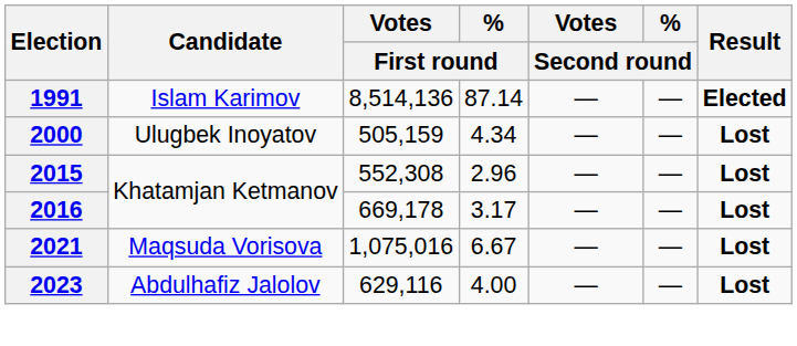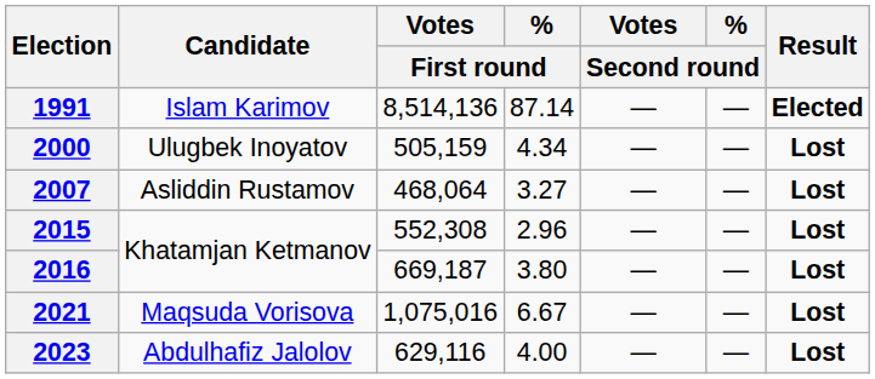 <table class=wikitable style=text-align:center>
 <tr>
 <th rowspan="2"><strong>Election</strong></th>
 <th rowspan="2">Candidate</th>
 <th><strong>Votes</strong></th>
 <th><strong>%</strong></th>
 <th><strong>Votes</strong></th>
 <th><strong>%</strong></th>
 <th rowspan="2"><strong>Result</strong></th>
 </tr>
 <tr>
 <th colspan="2"><strong>First round</strong></th>
 <th colspan="2"><strong>Second round</strong></th>
 </tr>
 <tr>
 <th><a href='#'>1991</a></th>
 <td><a href='#'>Islam Karimov</a></td>
 <td>8,514,136</td>
 <td>87.14</td>
 <td>—</td>
 <td>—</td>
 <td><strong>Elected</strong> </td>
 </tr>
 <tr>
 <th><a href='#'>2000</a></th>
 <td>Ulugbek Inoyatov</td>
 <td>505,159</td>
 <td>4.34</td>
 <td>—</td>
 <td>—</td>
 <td><strong>Lost</strong> </td>
 </tr>
 <tr>
+<th><a href='#'>2007</a></th>
+<td>Asliddin Rustamov</td>
+<td>468,064</td>
+<td>3.27</td>
+<td>—</td>
+<td>—</td>
+<td><strong>Lost</strong> </td>
+</tr>
+<tr>
 <th><a href='#'>2015</a></th>
 <td rowspan="2">Khatamjan Ketmanov</td>
 <td>552,308</td>
 <td>2.96</td>
 <td>—</td>
 <td>—</td>
 <td><strong>Lost</strong> </td>
 </tr>
 <tr>
 <th><a href='#'>2016</a></th>
-<td>669,178</td>
-<td>3.17</td>
+<td>669,187</td>
+<td>3.80</td>
 <td>—</td>
 <td>—</td>
 <td><strong>Lost</strong> </td>
 </tr>
 <tr>
 <th><a href='#'>2021</a></th>
 <td><a href='#'>Maqsuda Vorisova</a></td>
 <td>1,075,016</td>
 <td>6.67</td>
 <td>—</td>
 <td>—</td>
 <td><strong>Lost</strong> </td>
 </tr>
 <tr>
 <th><a href='#'>2023</a></th>
 <td><a href='#'>Abdulhafiz Jalolov</a></td>
 <td>629,116</td>
 <td>4.00</td>
 <td>—</td>
 <td>—</td>
 <td><strong>Lost</strong> </td>
 </tr>
 </table>
